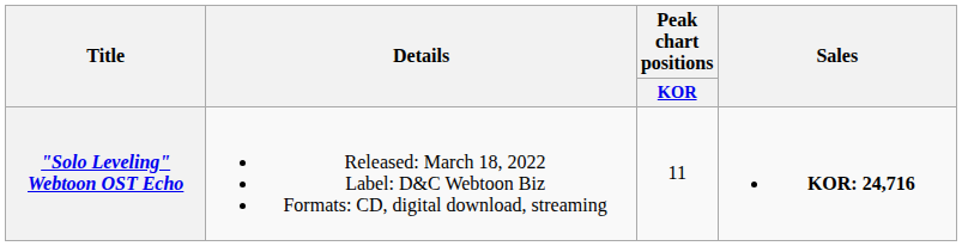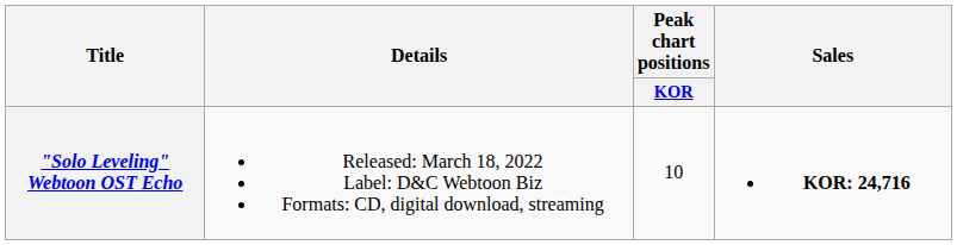 <table class="wikitable plainrowheaders" style="text-align:center;">
 <tr>
 <th scope="col" rowspan="2" style="width:10em">Title</th>
 <th scope="col" rowspan="2" style="width:22em">Details</th>
 <th scope="col" colspan="1">Peak chart positions</th>
 <th scope="col" rowspan="2" style="width:12em">Sales</th>
 </tr>
 <tr>
 <th scope="col" style="width:3em;font-size:90%;"><a href='#'>KOR</a><br></th>
 </tr>
 <tr>
 <th scope="row"><em><a href='#'>"Solo Leveling" Webtoon OST Echo</a></em></th>
 <td><br><ul><li>Released: March 18, 2022 </li><li>Label: D&C Webtoon Biz</li><li>Formats: CD, digital download, streaming</li></ul></td>
-<td>11</td>
+<td>10</td>
 <td><strong><br><ul><li>KOR: 24,716</li></ul></strong></td>
 </tr>
 </table>
